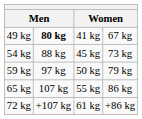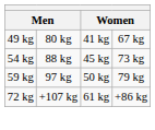 <table class="wikitable" style="text-align:center; font-size:90%">
 <tr>
 <th colspan="4"></th>
 </tr>
 <tr>
 <th colspan="2" style="text-align:center;">Men</th>
 <th colspan="2" style="text-align:center;">Women</th>
 </tr>
 <tr>
 <td>49 kg</td>
-<td><strong>80 kg</strong></td>
+<td>80 kg</td>
 <td>41 kg</td>
 <td>67 kg</td>
 </tr>
 <tr>
 <td>54 kg</td>
 <td>88 kg</td>
 <td>45 kg</td>
 <td>73 kg</td>
 </tr>
 <tr>
 <td>59 kg</td>
 <td>97 kg</td>
 <td>50 kg</td>
 <td>79 kg</td>
 </tr>
 <tr>
-<td>65 kg</td>
-<td>107 kg</td>
-<td>55 kg</td>
-<td>86 kg</td>
-</tr>
-<tr>
 <td>72 kg</td>
 <td>+107 kg</td>
 <td>61 kg</td>
 <td>+86 kg</td>
 </tr>
 </table>
